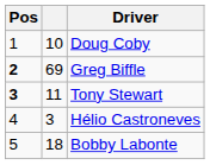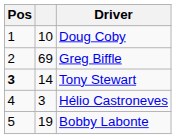 <table class="wikitable" style="font-size:98%">
 <tr>
 <th>Pos</th>
 <th></th>
 <th>Driver</th>
 </tr>
 <tr>
 <td>1</td>
 <td>10</td>
 <td><a href='#'>Doug Coby</a></td>
 </tr>
 <tr>
-<td><strong>2</strong></td>
+<td>2</td>
 <td>69</td>
 <td><a href='#'>Greg Biffle</a></td>
 </tr>
 <tr>
 <td><strong>3</strong></td>
-<td>11</td>
+<td>14</td>
 <td><a href='#'>Tony Stewart</a></td>
 </tr>
 <tr>
 <td>4</td>
 <td>3</td>
 <td><a href='#'>Hélio Castroneves</a></td>
 </tr>
 <tr>
 <td>5</td>
-<td>18</td>
+<td>19</td>
 <td><a href='#'>Bobby Labonte</a></td>
 </tr>
 </table>
